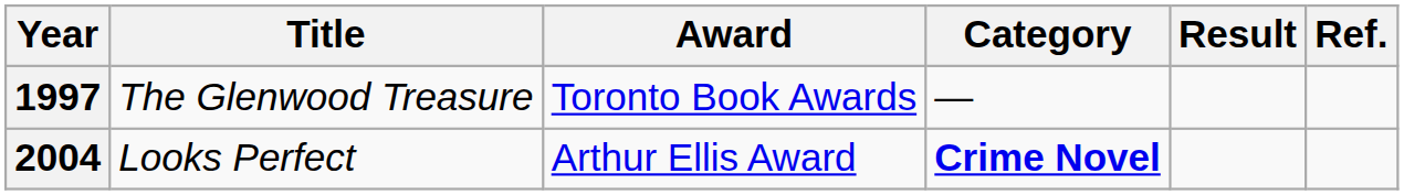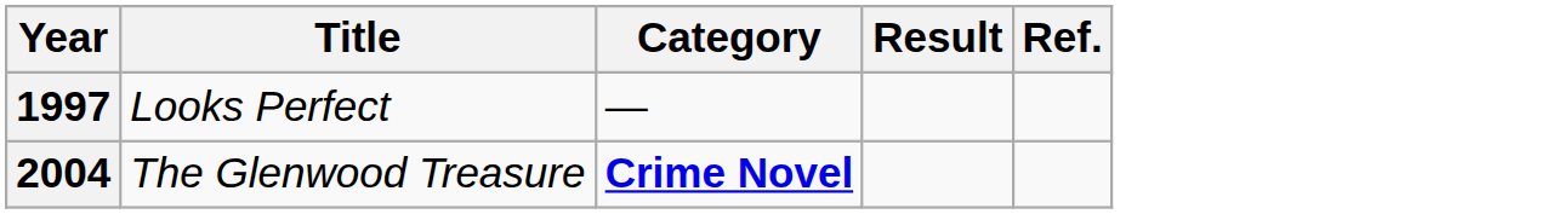 <table class="wikitable sortable">
 <tr>
 <th>Year</th>
 <th>Title</th>
-<th>Award</th>
 <th>Category</th>
 <th>Result</th>
 <th>Ref.</th>
 </tr>
 <tr>
 <th>1997</th>
-<td><em>The Glenwood Treasure</em></td>
-<td><a href='#'>Toronto Book Awards</a></td>
+<td><em>Looks Perfect</em></td>
 <td>—</td>
 <td></td>
 <td></td>
 </tr>
 <tr>
 <th>2004</th>
-<td><em>Looks Perfect</em></td>
-<td><a href='#'>Arthur Ellis Award</a></td>
+<td><em>The Glenwood Treasure</em></td>
 <td><strong><a href='#'>Crime Novel</a></strong></td>
 <td></td>
 <td></td>
 </tr>
 </table>
